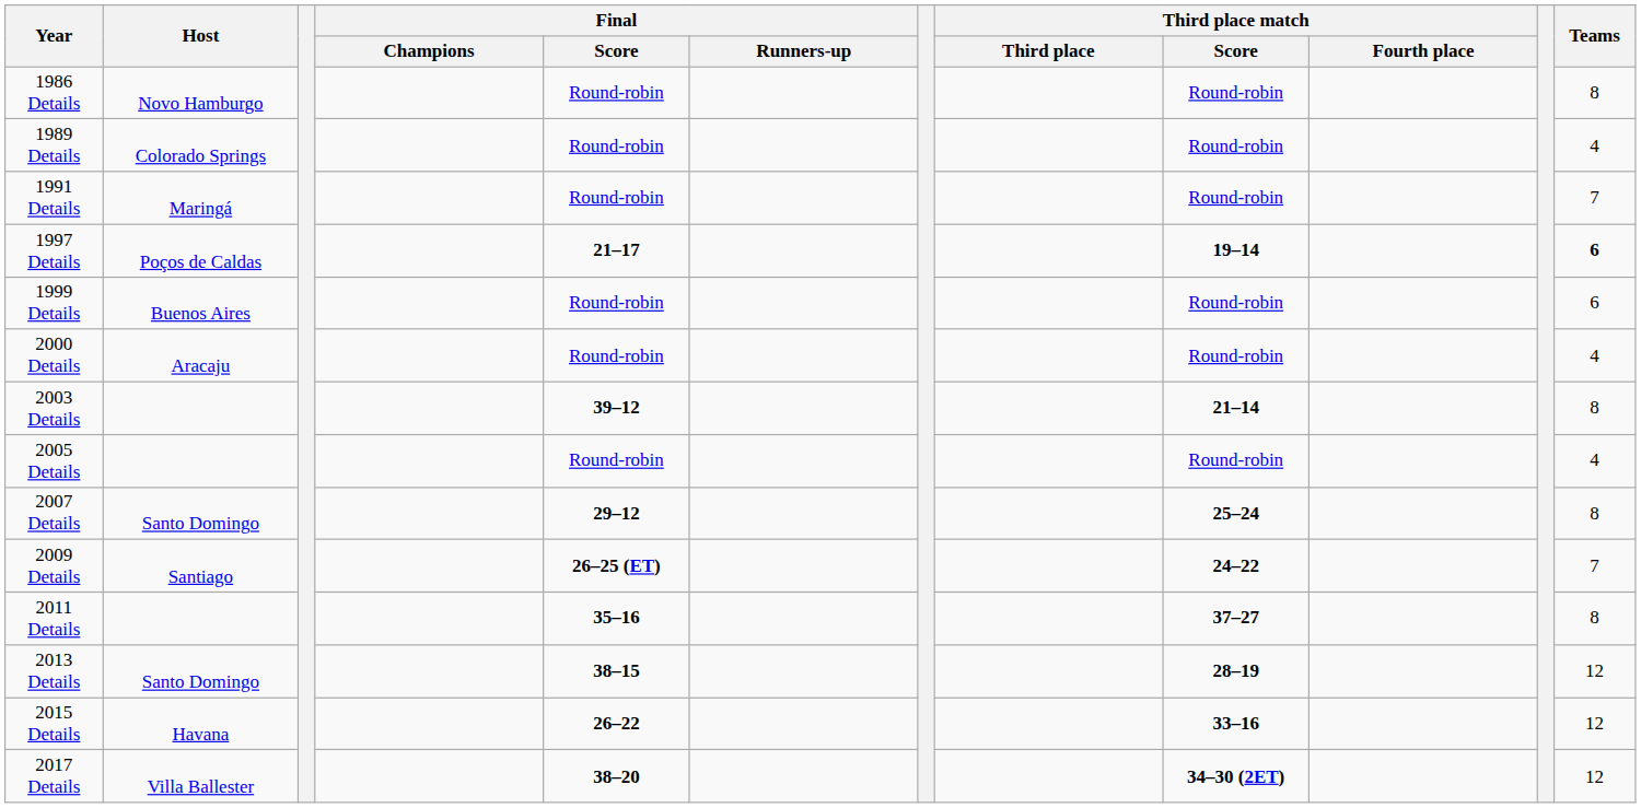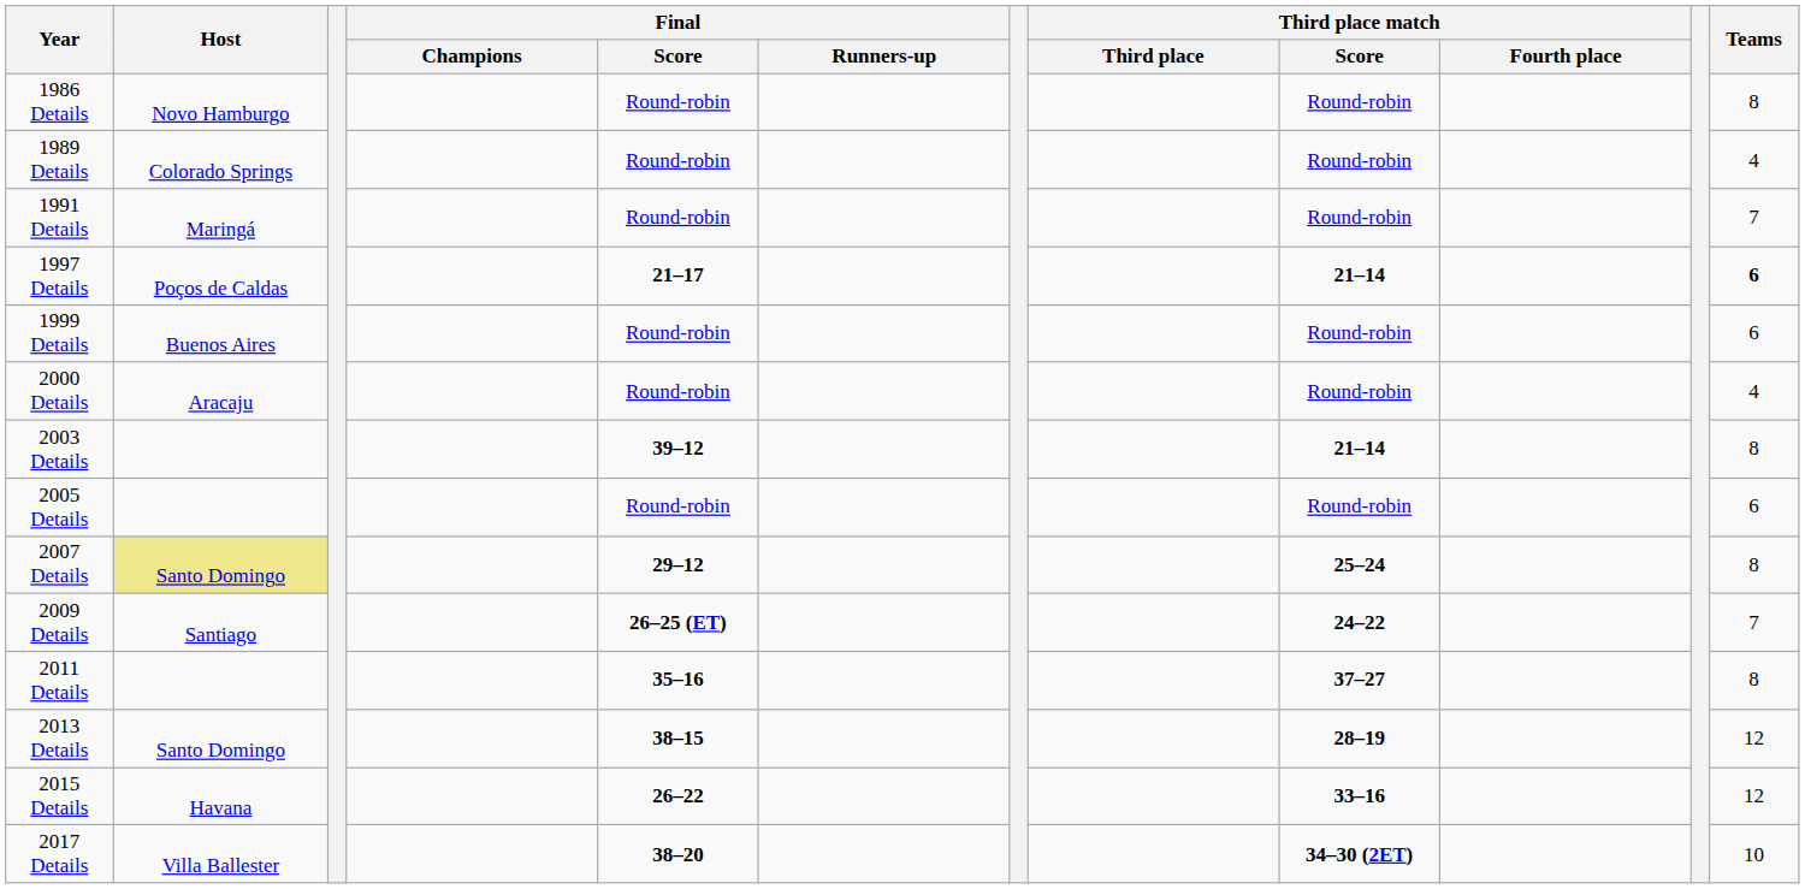 <table class="wikitable" style="font-size:90%; width: 100%; text-align: center;">
 <tr>
 <th rowspan=2 width=6%>Year</th>
 <th rowspan=2 width=12%>Host</th>
 <th width=1% rowspan=16 bgcolor=ffffff></th>
 <th colspan=3>Final</th>
 <th width=1% rowspan=16 bgcolor=ffffff></th>
 <th colspan=3>Third place match</th>
 <th width=1% rowspan=16 bgcolor=#ffffff></th>
 <th rowspan=2 width=5%>Teams</th>
 </tr>
 <tr>
 <th width=14%>Champions</th>
 <th width=9%>Score</th>
 <th width=14%>Runners-up</th>
 <th width=14%>Third place</th>
 <th width=9%>Score</th>
 <th width=14%>Fourth place</th>
 </tr>
 <tr>
 <td>1986<br><a href='#'>Details</a></td>
 <td><br><a href='#'>Novo Hamburgo</a></td>
 <td><strong></strong></td>
 <td><a href='#'>Round-robin</a></td>
 <td></td>
 <td></td>
 <td><a href='#'>Round-robin</a></td>
 <td></td>
 <td>8</td>
 </tr>
 <tr>
 <td>1989<br><a href='#'>Details</a></td>
 <td><br><a href='#'>Colorado Springs</a></td>
 <td><strong></strong></td>
 <td><a href='#'>Round-robin</a></td>
 <td></td>
 <td></td>
 <td><a href='#'>Round-robin</a></td>
 <td></td>
 <td>4</td>
 </tr>
 <tr>
 <td>1991<br><a href='#'>Details</a></td>
 <td><br><a href='#'>Maringá</a></td>
 <td><strong></strong></td>
 <td><a href='#'>Round-robin</a></td>
 <td></td>
 <td></td>
 <td><a href='#'>Round-robin</a></td>
 <td></td>
 <td>7</td>
 </tr>
 <tr>
 <td>1997<br><a href='#'>Details</a></td>
 <td><br><a href='#'>Poços de Caldas</a></td>
 <td><strong></strong></td>
 <td><strong>21–17</strong></td>
 <td></td>
 <td></td>
-<td><strong>19–14</strong></td>
+<td><strong>21–14</strong></td>
 <td></td>
 <td><strong>6</strong></td>
 </tr>
 <tr>
 <td>1999<br><a href='#'>Details</a></td>
 <td><br><a href='#'>Buenos Aires</a></td>
 <td><strong></strong></td>
 <td><a href='#'>Round-robin</a></td>
 <td></td>
 <td></td>
 <td><a href='#'>Round-robin</a></td>
 <td></td>
 <td>6</td>
 </tr>
 <tr>
 <td>2000<br><a href='#'>Details</a></td>
 <td><br><a href='#'>Aracaju</a></td>
 <td><strong></strong></td>
 <td><a href='#'>Round-robin</a></td>
 <td></td>
 <td></td>
 <td><a href='#'>Round-robin</a></td>
 <td></td>
 <td>4</td>
 </tr>
 <tr>
 <td>2003<br><a href='#'>Details</a></td>
 <td><br></td>
 <td><strong></strong></td>
 <td><strong>39–12</strong></td>
 <td></td>
 <td></td>
 <td><strong>21–14</strong></td>
 <td></td>
 <td>8</td>
 </tr>
 <tr>
 <td>2005<br><a href='#'>Details</a></td>
 <td><br></td>
 <td><strong></strong></td>
 <td><a href='#'>Round-robin</a></td>
 <td></td>
 <td></td>
 <td><a href='#'>Round-robin</a></td>
 <td></td>
-<td>4</td>
+<td>6</td>
 </tr>
 <tr>
 <td>2007<br><a href='#'>Details</a></td>
-<td><br><a href='#'>Santo Domingo</a></td>
+<td style="background: khaki;"><br><a href='#'>Santo Domingo</a></td>
 <td><strong></strong></td>
 <td><strong>29–12</strong></td>
 <td></td>
 <td></td>
 <td><strong>25–24</strong></td>
 <td></td>
 <td>8</td>
 </tr>
 <tr>
 <td>2009<br><a href='#'>Details</a></td>
 <td><br><a href='#'>Santiago</a></td>
 <td><strong></strong></td>
 <td><strong>26–25 (<a href='#'>ET</a>)</strong></td>
 <td></td>
 <td></td>
 <td><strong>24–22</strong></td>
 <td></td>
 <td>7</td>
 </tr>
 <tr>
 <td>2011<br><a href='#'>Details</a></td>
 <td><br></td>
 <td><strong></strong></td>
 <td><strong>35–16</strong></td>
 <td></td>
 <td></td>
 <td><strong>37–27</strong></td>
 <td></td>
 <td>8</td>
 </tr>
 <tr>
 <td>2013<br><a href='#'>Details</a></td>
 <td><br><a href='#'>Santo Domingo</a></td>
 <td><strong></strong></td>
 <td><strong>38–15</strong></td>
 <td></td>
 <td></td>
 <td><strong>28–19</strong></td>
 <td></td>
 <td>12</td>
 </tr>
 <tr>
 <td>2015<br><a href='#'>Details</a></td>
 <td><br><a href='#'>Havana</a></td>
 <td><strong></strong></td>
 <td><strong>26–22</strong></td>
 <td></td>
 <td></td>
 <td><strong>33–16</strong></td>
 <td></td>
 <td>12</td>
 </tr>
 <tr>
 <td>2017<br><a href='#'>Details</a></td>
 <td><br><a href='#'>Villa Ballester</a></td>
 <td><strong></strong></td>
 <td><strong>38–20</strong></td>
 <td></td>
 <td></td>
 <td><strong>34–30 (<a href='#'>2ET</a>)</strong></td>
 <td></td>
-<td>12</td>
+<td>10</td>
 </tr>
 </table>
